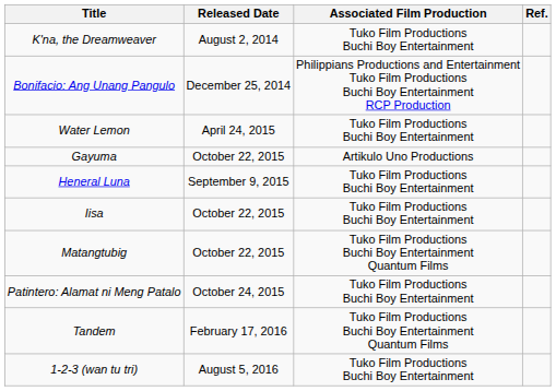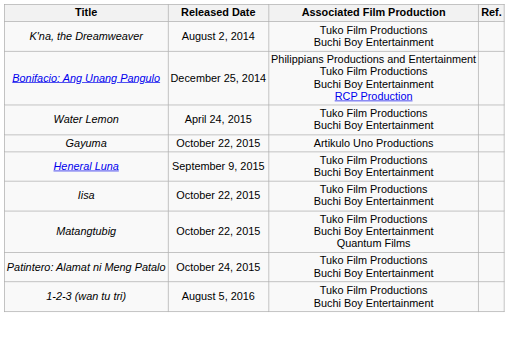 <table class="wikitable sortable"  style="text-align:center">
 <tr>
 <th><strong>Title</strong></th>
 <th><strong>Released Date</strong></th>
 <th><strong>Associated Film Production</strong></th>
 <th><strong>Ref.</strong></th>
 </tr>
 <tr>
 <td><em>K'na, the Dreamweaver</em></td>
 <td>August 2, 2014</td>
 <td>Tuko Film Productions <br> Buchi Boy Entertainment</td>
 <td></td>
 </tr>
 <tr>
 <td><em><a href='#'>Bonifacio: Ang Unang Pangulo</a></em></td>
 <td>December 25, 2014</td>
 <td>Philippians Productions and Entertainment <br> Tuko Film Productions <br> Buchi Boy Entertainment <br> <a href='#'>RCP Production</a></td>
 <td></td>
 </tr>
 <tr>
 <td><em>Water Lemon</em></td>
 <td>April 24, 2015</td>
 <td>Tuko Film Productions <br> Buchi Boy Entertainment</td>
 <td></td>
 </tr>
 <tr>
 <td><em>Gayuma</em></td>
 <td>October 22, 2015</td>
 <td>Artikulo Uno Productions</td>
 <td></td>
 </tr>
 <tr>
 <td><em><a href='#'>Heneral Luna</a></em></td>
 <td>September 9, 2015</td>
 <td>Tuko Film Productions <br> Buchi Boy Entertainment</td>
 <td></td>
 </tr>
 <tr>
 <td><em>Iisa</em></td>
 <td>October 22, 2015</td>
 <td>Tuko Film Productions <br> Buchi Boy Entertainment</td>
 <td></td>
 </tr>
 <tr>
 <td><em>Matangtubig</em></td>
 <td>October 22, 2015</td>
 <td>Tuko Film Productions <br> Buchi Boy Entertainment <br> Quantum Films</td>
 <td></td>
 </tr>
 <tr>
 <td><em>Patintero: Alamat ni Meng Patalo</em></td>
 <td>October 24, 2015</td>
 <td>Tuko Film Productions <br> Buchi Boy Entertainment</td>
 <td></td>
 </tr>
 <tr>
-<td><em>Tandem</em></td>
-<td>February 17, 2016</td>
-<td>Tuko Film Productions <br> Buchi Boy Entertainment <br> Quantum Films</td>
-<td></td>
-</tr>
-<tr>
 <td><em>1-2-3 (wan tu tri)</em></td>
 <td>August 5, 2016</td>
 <td>Tuko Film Productions <br> Buchi Boy Entertainment</td>
 <td></td>
 </tr>
 </table>
